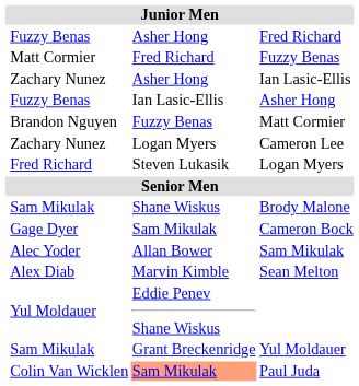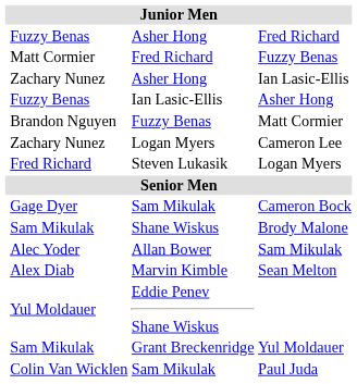 <table>
 <tr style="background:#dfdfdf;">
 <td colspan="4" style="text-align:center;"><strong>Junior Men</strong></td>
 </tr>
 <tr>
 <th scope=row style="text-align:left"></th>
 <td><a href='#'>Fuzzy Benas</a></td>
 <td><a href='#'>Asher Hong</a></td>
 <td><a href='#'>Fred Richard</a></td>
 </tr>
 <tr>
 <th scope=row style="text-align:left"></th>
 <td>Matt Cormier</td>
 <td><a href='#'>Fred Richard</a></td>
 <td><a href='#'>Fuzzy Benas</a></td>
 </tr>
 <tr>
 <th scope=row style="text-align:left"></th>
 <td>Zachary Nunez</td>
 <td><a href='#'>Asher Hong</a></td>
 <td>Ian Lasic-Ellis</td>
 </tr>
 <tr>
 <th scope=row style="text-align:left"></th>
 <td><a href='#'>Fuzzy Benas</a></td>
 <td>Ian Lasic-Ellis</td>
 <td><a href='#'>Asher Hong</a></td>
 </tr>
 <tr>
 <th scope=row style="text-align:left"></th>
 <td>Brandon Nguyen</td>
 <td><a href='#'>Fuzzy Benas</a></td>
 <td>Matt Cormier</td>
 </tr>
 <tr>
 <th scope=row style="text-align:left"></th>
 <td>Zachary Nunez</td>
 <td>Logan Myers</td>
 <td>Cameron Lee</td>
 </tr>
 <tr>
 <th scope=row style="text-align:left"></th>
 <td><a href='#'>Fred Richard</a></td>
 <td>Steven Lukasik</td>
 <td>Logan Myers</td>
 </tr>
 <tr style="background:#dfdfdf;">
 <td colspan="4" style="text-align:center;"><strong>Senior Men</strong></td>
 </tr>
 <tr>
 <th scope=row style="text-align:left"></th>
+<td><a href='#'>Gage Dyer</a></td>
+<td><a href='#'>Sam Mikulak</a></td>
+<td><a href='#'>Cameron Bock</a></td>
+</tr>
+<tr>
+<th scope=row style="text-align:left"></th>
 <td><a href='#'>Sam Mikulak</a></td>
 <td><a href='#'>Shane Wiskus</a></td>
 <td><a href='#'>Brody Malone</a></td>
-</tr>
-<tr>
-<th scope=row style="text-align:left"></th>
-<td><a href='#'>Gage Dyer</a></td>
-<td><a href='#'>Sam Mikulak</a></td>
-<td><a href='#'>Cameron Bock</a></td>
 </tr>
 <tr>
 <th scope=row style="text-align:left"></th>
 <td><a href='#'>Alec Yoder</a></td>
 <td><a href='#'>Allan Bower</a></td>
 <td><a href='#'>Sam Mikulak</a></td>
 </tr>
 <tr>
 <th scope=row style="text-align:left"></th>
 <td><a href='#'>Alex Diab</a></td>
 <td><a href='#'>Marvin Kimble</a></td>
 <td><a href='#'>Sean Melton</a></td>
 </tr>
 <tr>
 <th scope=row style="text-align:left"></th>
 <td><a href='#'>Yul Moldauer</a></td>
 <td><a href='#'>Eddie Penev</a><hr><a href='#'>Shane Wiskus</a></td>
 <td></td>
 </tr>
 <tr>
 <th scope=row style="text-align:left"></th>
 <td><a href='#'>Sam Mikulak</a></td>
 <td><a href='#'>Grant Breckenridge</a></td>
 <td><a href='#'>Yul Moldauer</a></td>
 </tr>
 <tr>
 <th scope=row style="text-align:left"></th>
 <td><a href='#'>Colin Van Wicklen</a></td>
-<td style="background: lightsalmon;"><a href='#'>Sam Mikulak</a></td>
+<td><a href='#'>Sam Mikulak</a></td>
 <td><a href='#'>Paul Juda</a></td>
 </tr>
 </table>
